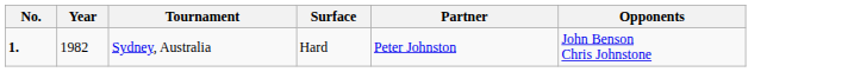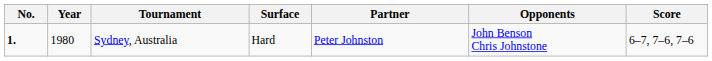 <table class="sortable wikitable" style=font-size:97%>
 <tr>
 <th width=50>No.</th>
 <th width=50>Year</th>
 <th width=200>Tournament</th>
 <th width=75>Surface</th>
 <th width=200>Partner</th>
 <th width=200>Opponents</th>
+<th width=100>Score</th>
 </tr>
 <tr>
 <td><strong>1.</strong></td>
-<td>1982</td>
+<td>1980</td>
 <td><a href='#'>Sydney</a>, Australia</td>
 <td>Hard</td>
 <td> <a href='#'>Peter Johnston</a></td>
 <td> <a href='#'>John Benson</a><br> <a href='#'>Chris Johnstone</a></td>
+<td>6–7, 7–6, 7–6</td>
 </tr>
 </table>
